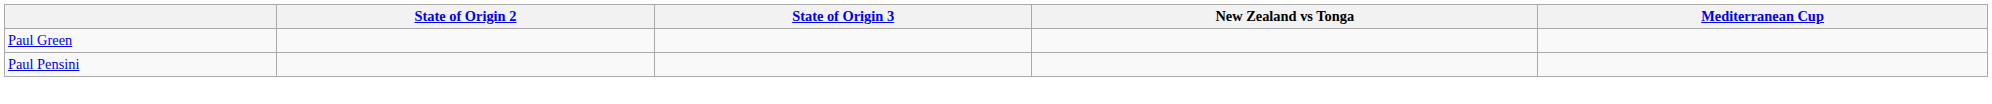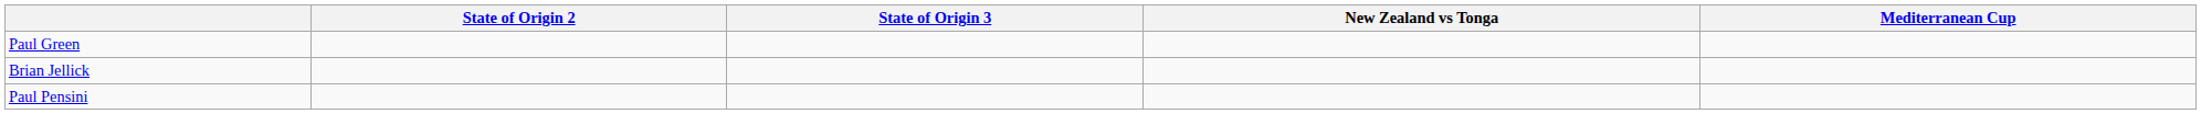 <table class="wikitable"  style="width:100%; font-size:90%;">
 <tr style="background:#bdb76b;">
 <th></th>
 <th><a href='#'>State of Origin 2</a></th>
 <th><a href='#'>State of Origin 3</a></th>
 <th>New Zealand vs Tonga</th>
 <th><a href='#'>Mediterranean Cup</a></th>
 </tr>
 <tr>
 <td><a href='#'>Paul Green</a></td>
 <td></td>
 <td></td>
 <td></td>
 <td></td>
 </tr>
 <tr>
+<td><a href='#'>Brian Jellick</a></td>
+<td></td>
+<td></td>
+<td></td>
+<td></td>
+</tr>
+<tr>
 <td><a href='#'>Paul Pensini</a></td>
 <td></td>
 <td></td>
 <td></td>
 <td></td>
 </tr>
 </table>
